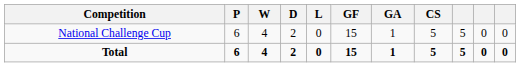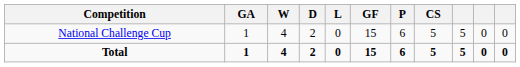 <table class="wikitable" style="text-align:center; font-size:90%; width:50%;">
 <tr>
 <th>Competition</th>
-<th>P</th>
+<th>GA</th>
 <th>W</th>
 <th>D</th>
 <th>L</th>
 <th>GF</th>
-<th>GA</th>
+<th>P</th>
 <th>CS</th>
 <th></th>
 <th></th>
 <th></th>
 </tr>
 <tr>
 <td><a href='#'>National Challenge Cup</a></td>
-<td>6</td>
+<td>1</td>
 <td>4</td>
 <td>2</td>
 <td>0</td>
 <td>15</td>
-<td>1</td>
+<td>6</td>
 <td>5</td>
 <td>5</td>
 <td>0</td>
 <td>0</td>
 </tr>
 <tr>
 <td><strong>Total</strong></td>
-<td><strong>6</strong></td>
+<td><strong>1</strong></td>
 <td><strong>4</strong></td>
 <td><strong>2</strong></td>
 <td><strong>0</strong></td>
 <td><strong>15</strong></td>
-<td><strong>1</strong></td>
+<td><strong>6</strong></td>
 <td><strong>5</strong></td>
 <td><strong>5</strong></td>
 <td><strong>0</strong></td>
 <td><strong>0</strong></td>
 </tr>
 </table>
